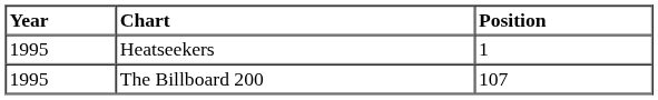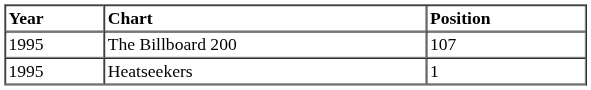 <table border=1 cellspacing=0 cellpadding=2 width="60%">
 <tr>
 <th align="left">Year</th>
 <th align="left">Chart</th>
 <th align="left">Position</th>
 </tr>
 <tr>
 <td align="left">1995</td>
+<td align="left">The Billboard 200</td>
+<td align="left">107</td>
+</tr>
+<tr>
+<td align="left">1995</td>
 <td align="left">Heatseekers</td>
 <td align="left">1</td>
 </tr>
 <tr>
-<td align="left">1995</td>
-<td align="left">The Billboard 200</td>
-<td align="left">107</td>
-</tr>
-<tr>
 </tr>
 </table>
